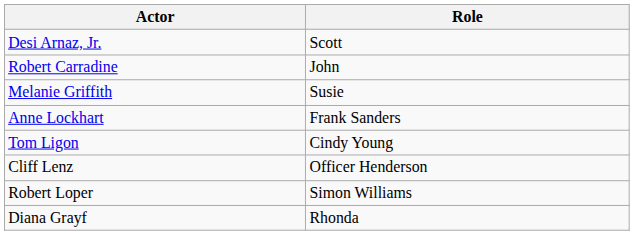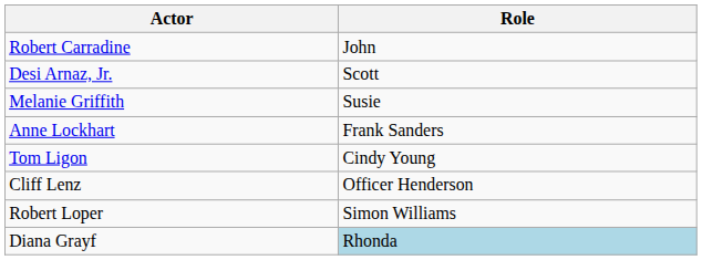 <table class="wikitable" width="50%">
 <tr bgcolor="#CCCCCC">
 <th>Actor</th>
 <th>Role</th>
 </tr>
 <tr>
+<td><a href='#'>Robert Carradine</a></td>
+<td>John</td>
+</tr>
+<tr>
 <td><a href='#'>Desi Arnaz, Jr.</a></td>
 <td>Scott</td>
-</tr>
-<tr>
-<td><a href='#'>Robert Carradine</a></td>
-<td>John</td>
 </tr>
 <tr>
 <td><a href='#'>Melanie Griffith</a></td>
 <td>Susie</td>
 </tr>
 <tr>
 <td><a href='#'>Anne Lockhart</a></td>
 <td>Frank Sanders</td>
 </tr>
 <tr>
 <td><a href='#'>Tom Ligon</a></td>
 <td>Cindy Young</td>
 </tr>
 <tr>
 <td>Cliff Lenz</td>
 <td>Officer Henderson</td>
 </tr>
 <tr>
 <td>Robert Loper</td>
 <td>Simon Williams</td>
 </tr>
 <tr>
 <td>Diana Grayf</td>
-<td>Rhonda</td>
+<td style="background: lightblue;">Rhonda</td>
 </tr>
 </table>
